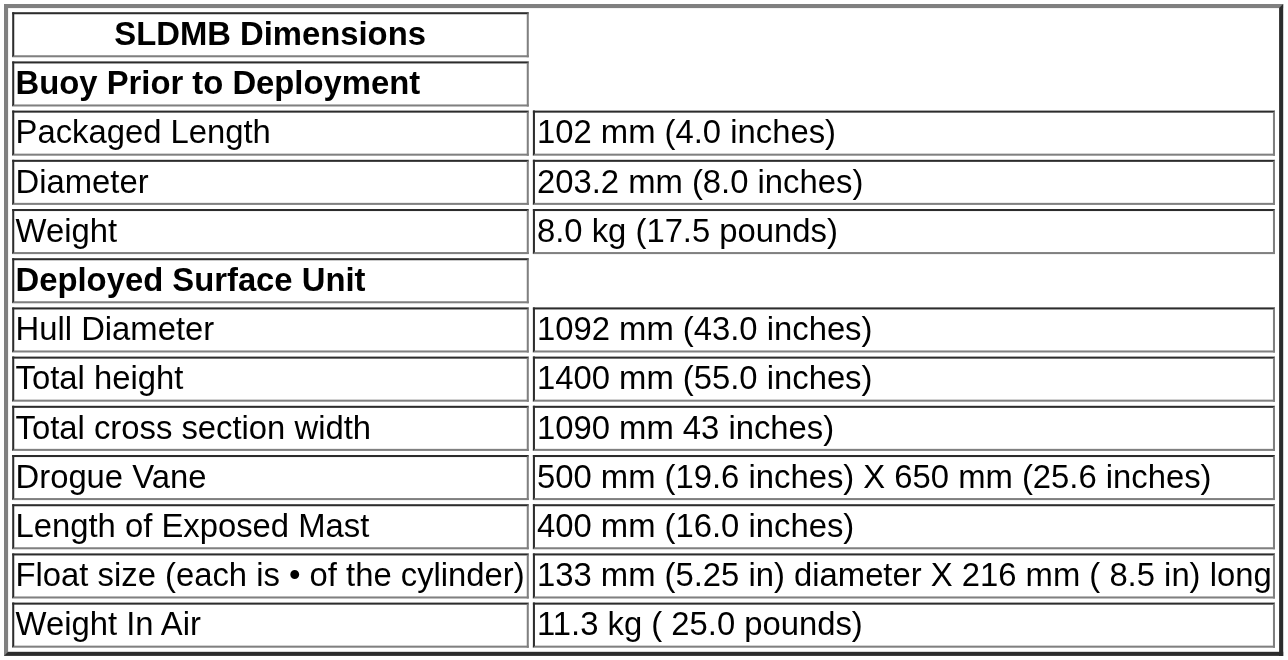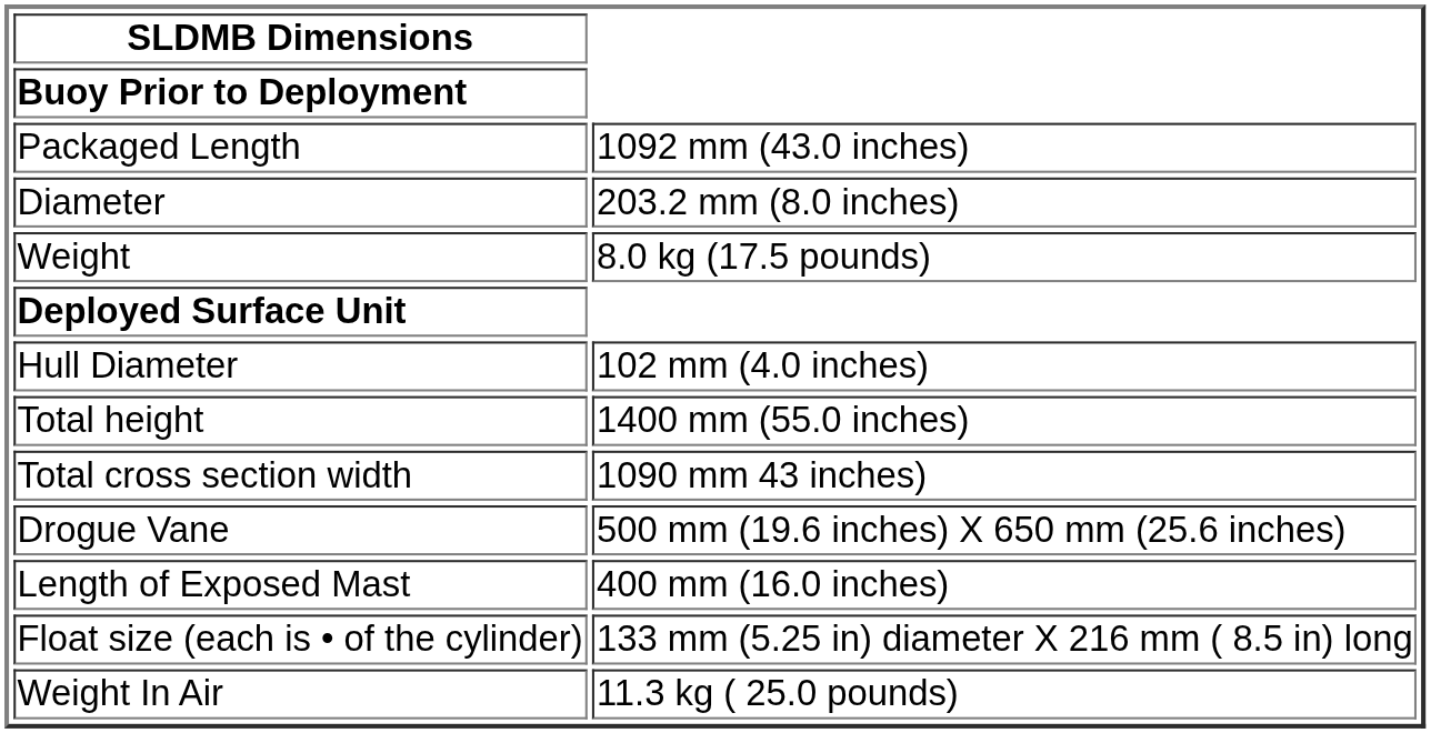 <table border="2" style="margin: 1em auto 1em auto">
 <tr>
 <th>SLDMB Dimensions</th>
 </tr>
 <tr>
 <td><strong>Buoy Prior to Deployment</strong></td>
 </tr>
 <tr>
 <td>Packaged Length</td>
-<td>102 mm (4.0 inches)</td>
+<td>1092 mm (43.0 inches)</td>
 </tr>
 <tr>
 <td>Diameter</td>
 <td>203.2 mm (8.0 inches)</td>
 </tr>
 <tr>
 <td>Weight</td>
 <td>8.0 kg (17.5 pounds)</td>
 </tr>
 <tr>
 <td><strong>Deployed Surface Unit</strong></td>
 </tr>
 <tr>
 <td>Hull Diameter</td>
-<td>1092 mm (43.0 inches)</td>
+<td>102 mm (4.0 inches)</td>
 </tr>
 <tr>
 <td>Total height</td>
 <td>1400 mm (55.0 inches)</td>
 </tr>
 <tr>
 <td>Total cross section width</td>
 <td>1090 mm 43 inches)</td>
 </tr>
 <tr>
 <td>Drogue Vane</td>
 <td>500 mm (19.6 inches) X 650 mm (25.6 inches)</td>
 </tr>
 <tr>
 <td>Length of Exposed Mast</td>
 <td>400 mm (16.0 inches)</td>
 </tr>
 <tr>
 <td>Float size (each is • of the cylinder)</td>
 <td>133 mm (5.25 in) diameter X 216 mm ( 8.5 in) long</td>
 </tr>
 <tr>
 <td>Weight In Air</td>
 <td>11.3 kg ( 25.0 pounds)</td>
 </tr>
 </table>
